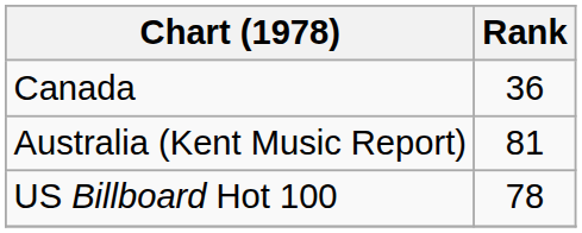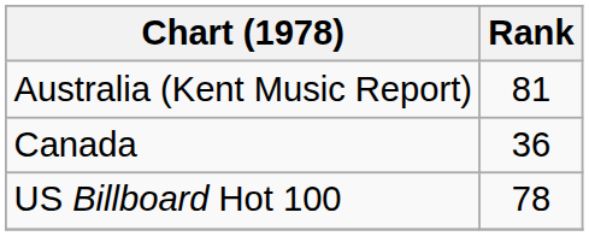 <table class="wikitable sortable">
 <tr>
 <th align="left">Chart (1978)</th>
 <th style="text-align:center;">Rank</th>
 </tr>
 <tr>
+<td>Australia (Kent Music Report)</td>
+<td style="text-align:center;">81</td>
+</tr>
+<tr>
 <td>Canada</td>
 <td style="text-align:center;">36</td>
-</tr>
-<tr>
-<td>Australia (Kent Music Report)</td>
-<td style="text-align:center;">81</td>
 </tr>
 <tr>
 <td>US <em>Billboard</em> Hot 100</td>
 <td style="text-align:center;">78</td>
 </tr>
 <tr>
 </tr>
 </table>
